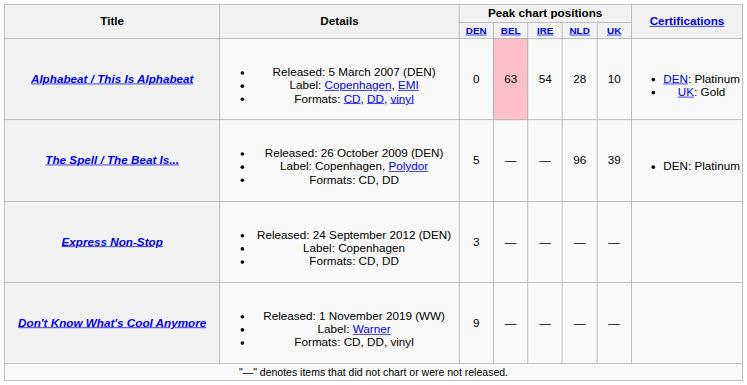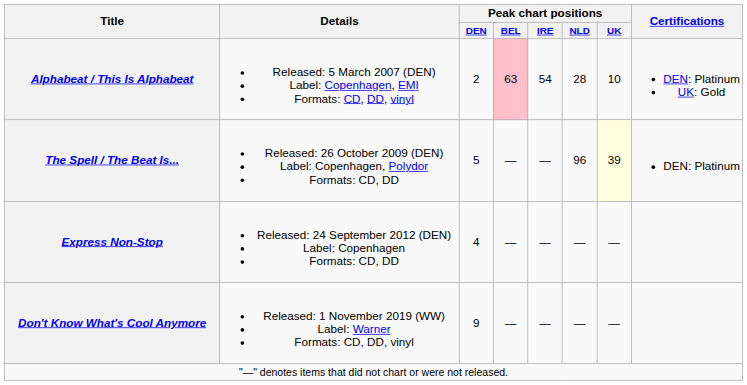 <table class="wikitable plainrowheaders" style="text-align:center;">
 <tr>
 <th scope="col" rowspan="2" style="width:18em;">Title</th>
 <th scope="col" rowspan="2" style="width:20em;">Details</th>
 <th scope="col" colspan="5">Peak chart positions</th>
 <th scope="col" rowspan="2"><a href='#'>Certifications</a></th>
 </tr>
 <tr>
 <th scope="col" style="width:3em;font-size:85%;"><a href='#'>DEN</a><br></th>
 <th scope="col" style="width:3em;font-size:85%;"><a href='#'>BEL</a><br></th>
 <th scope="col" style="width:3em;font-size:85%;"><a href='#'>IRE</a><br></th>
 <th scope="col" style="width:3em;font-size:85%;"><a href='#'>NLD</a><br></th>
 <th scope="col" style="width:3em;font-size:85%;"><a href='#'>UK</a><br></th>
 </tr>
 <tr>
 <th scope="row"><em><a href='#'>Alphabeat / This Is Alphabeat</a></em></th>
 <td><br><ul><li>Released: 5 March 2007 <span>(DEN)</span></li><li>Label: <a href='#'>Copenhagen</a>, <a href='#'>EMI</a></li><li>Formats: <a href='#'>CD</a>, <a href='#'>DD</a>, <a href='#'>vinyl</a></li></ul></td>
-<td>0</td>
+<td>2</td>
 <td style="background: pink;">63</td>
 <td>54</td>
 <td>28</td>
 <td>10</td>
 <td><br><ul><li><a href='#'>DEN</a>: Platinum</li><li><a href='#'>UK</a>: Gold</li></ul></td>
 </tr>
 <tr>
 <th scope="row"><em><a href='#'>The Spell / The Beat Is...</a></em></th>
 <td><br><ul><li>Released: 26 October 2009 <span>(DEN)</span></li><li>Label: Copenhagen, <a href='#'>Polydor</a></li><li>Formats: CD, DD</li></ul></td>
 <td>5</td>
 <td>—</td>
 <td>—</td>
 <td>96</td>
-<td>39</td>
+<td style="background: lightyellow;">39</td>
 <td><br><ul><li>DEN: Platinum</li></ul></td>
 </tr>
 <tr>
 <th scope="row"><em><a href='#'>Express Non-Stop</a></em></th>
 <td><br><ul><li>Released: 24 September 2012 <span>(DEN)</span></li><li>Label: Copenhagen</li><li>Formats: CD, DD</li></ul></td>
-<td>3</td>
+<td>4</td>
 <td>—</td>
 <td>—</td>
 <td>—</td>
 <td>—</td>
 <td></td>
 </tr>
 <tr>
 <th scope="row"><em><a href='#'>Don't Know What's Cool Anymore</a></em></th>
 <td><br><ul><li>Released: 1 November 2019 <span>(WW)</span></li><li>Label: <a href='#'>Warner</a></li><li>Formats: CD, DD, vinyl</li></ul></td>
 <td>9</td>
 <td>—</td>
 <td>—</td>
 <td>—</td>
 <td>—</td>
 <td></td>
 </tr>
 <tr>
 <td colspan="15" style="font-size:90%;">"—" denotes items that did not chart or were not released.</td>
 </tr>
 </table>
